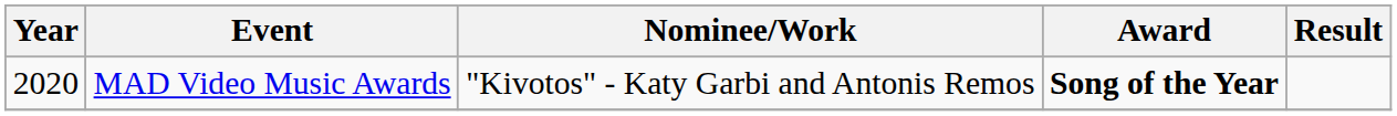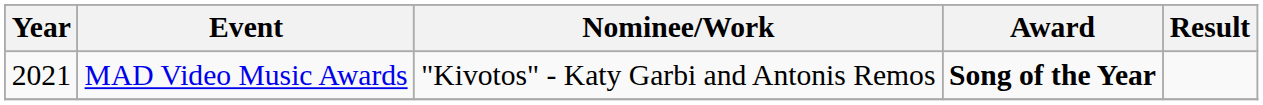 <table class="wikitable">
 <tr>
 <th>Year</th>
 <th>Event</th>
 <th>Nominee/Work</th>
 <th>Award</th>
 <th>Result</th>
 </tr>
 <tr>
-<td rowspan="1">2020</td>
+<td rowspan="1">2021</td>
 <td><a href='#'>MAD Video Music Awards</a></td>
 <td rowspan="1">"Kivotos" - Katy Garbi and Antonis Remos</td>
 <td><strong>Song of the Year</strong></td>
 <td></td>
 </tr>
 <tr>
 </tr>
 </table>
